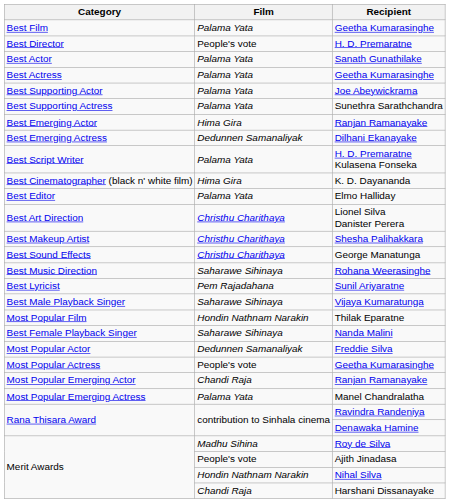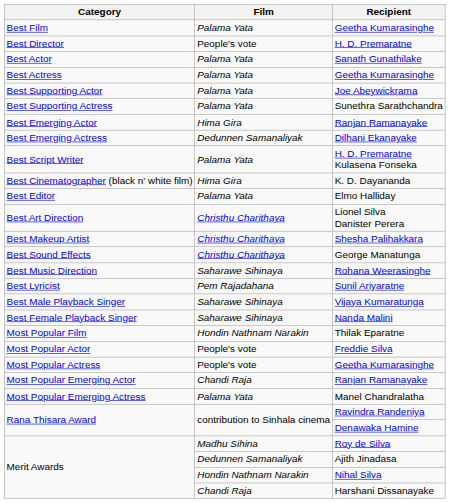 <table class="wikitable plainrowheaders sortable">
 <tr>
 <th scope="col">Category</th>
 <th scope="col">Film</th>
 <th scope="col">Recipient</th>
 </tr>
 <tr>
 <td><a href='#'>Best Film</a></td>
 <td><em>Palama Yata</em></td>
 <td><a href='#'>Geetha Kumarasinghe</a></td>
 </tr>
 <tr>
 <td><a href='#'>Best Director</a></td>
 <td>People's vote</td>
 <td><a href='#'>H. D. Premaratne</a></td>
 </tr>
 <tr>
 <td><a href='#'>Best Actor</a></td>
 <td><em>Palama Yata</em></td>
 <td><a href='#'>Sanath Gunathilake</a></td>
 </tr>
 <tr>
 <td><a href='#'>Best Actress</a></td>
 <td><em>Palama Yata</em></td>
 <td><a href='#'>Geetha Kumarasinghe</a></td>
 </tr>
 <tr>
 <td><a href='#'>Best Supporting Actor</a></td>
 <td><em>Palama Yata</em></td>
 <td><a href='#'>Joe Abeywickrama</a></td>
 </tr>
 <tr>
 <td><a href='#'>Best Supporting Actress</a></td>
 <td><em>Palama Yata</em></td>
 <td>Sunethra Sarathchandra</td>
 </tr>
 <tr>
 <td><a href='#'>Best Emerging Actor</a></td>
 <td><em>Hima Gira</em></td>
 <td><a href='#'>Ranjan Ramanayake</a></td>
 </tr>
 <tr>
 <td><a href='#'>Best Emerging Actress</a></td>
 <td><em>Dedunnen Samanaliyak</em></td>
 <td><a href='#'>Dilhani Ekanayake</a></td>
 </tr>
 <tr>
 <td><a href='#'>Best Script Writer</a></td>
 <td><em>Palama Yata</em></td>
 <td><a href='#'>H. D. Premaratne</a> <br> Kulasena Fonseka</td>
 </tr>
 <tr>
 <td><a href='#'>Best Cinematographer</a> (black n' white film)</td>
 <td><em>Hima Gira</em></td>
 <td>K. D. Dayananda</td>
 </tr>
 <tr>
 <td><a href='#'>Best Editor</a></td>
 <td><em>Palama Yata</em></td>
 <td>Elmo Halliday</td>
 </tr>
 <tr>
 <td><a href='#'>Best Art Direction</a></td>
 <td><em><a href='#'>Christhu Charithaya</a></em></td>
 <td>Lionel Silva<br>Danister Perera</td>
 </tr>
 <tr>
 <td><a href='#'>Best Makeup Artist</a></td>
 <td><em><a href='#'>Christhu Charithaya</a></em></td>
 <td><a href='#'>Shesha Palihakkara</a></td>
 </tr>
 <tr>
 <td><a href='#'>Best Sound Effects</a></td>
 <td><em><a href='#'>Christhu Charithaya</a></em></td>
 <td>George Manatunga</td>
 </tr>
 <tr>
 <td><a href='#'>Best Music Direction</a></td>
 <td><em>Saharawe Sihinaya</em></td>
 <td><a href='#'>Rohana Weerasinghe</a></td>
 </tr>
 <tr>
 <td><a href='#'>Best Lyricist</a></td>
 <td><em>Pem Rajadahana</em></td>
 <td><a href='#'>Sunil Ariyaratne</a></td>
 </tr>
 <tr>
 <td><a href='#'>Best Male Playback Singer</a></td>
 <td><em>Saharawe Sihinaya</em></td>
 <td><a href='#'>Vijaya Kumaratunga</a></td>
 </tr>
 <tr>
+<td><a href='#'>Best Female Playback Singer</a></td>
+<td><em>Saharawe Sihinaya</em></td>
+<td><a href='#'>Nanda Malini</a></td>
+</tr>
+<tr>
 <td><a href='#'>Most Popular Film</a></td>
 <td><em>Hondin Nathnam Narakin</em></td>
 <td>Thilak Eparatne</td>
 </tr>
 <tr>
-<td><a href='#'>Best Female Playback Singer</a></td>
-<td><em>Saharawe Sihinaya</em></td>
-<td><a href='#'>Nanda Malini</a></td>
-</tr>
-<tr>
 <td><a href='#'>Most Popular Actor</a></td>
-<td><em>Dedunnen Samanaliyak</em></td>
+<td>People's vote</td>
 <td><a href='#'>Freddie Silva</a></td>
 </tr>
 <tr>
 <td><a href='#'>Most Popular Actress</a></td>
 <td>People's vote</td>
 <td><a href='#'>Geetha Kumarasinghe</a></td>
 </tr>
 <tr>
 <td><a href='#'>Most Popular Emerging Actor</a></td>
 <td><em>Chandi Raja</em></td>
 <td><a href='#'>Ranjan Ramanayake</a></td>
 </tr>
 <tr>
 <td><a href='#'>Most Popular Emerging Actress</a></td>
 <td><em>Palama Yata</em></td>
 <td>Manel Chandralatha</td>
 </tr>
 <tr>
 <td rowspan=2><a href='#'>Rana Thisara Award</a></td>
 <td rowspan=2>contribution to Sinhala cinema</td>
 <td><a href='#'>Ravindra Randeniya</a></td>
 </tr>
 <tr>
 <td><a href='#'>Denawaka Hamine</a></td>
 </tr>
 <tr>
 <td rowspan=4>Merit Awards</td>
 <td><em>Madhu Sihina</em></td>
 <td><a href='#'>Roy de Silva</a></td>
 </tr>
 <tr>
-<td>People's vote</td>
+<td><em>Dedunnen Samanaliyak</em></td>
 <td>Ajith Jinadasa</td>
 </tr>
 <tr>
 <td><em>Hondin Nathnam Narakin</em></td>
 <td><a href='#'>Nihal Silva</a></td>
 </tr>
 <tr>
 <td><em>Chandi Raja</em></td>
 <td>Harshani Dissanayake</td>
 </tr>
 </table>
